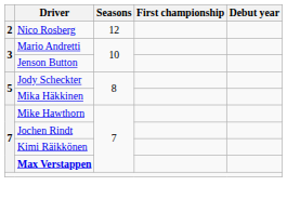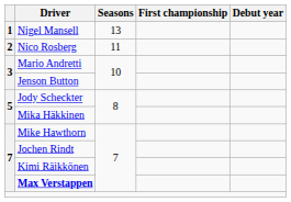 <table class="wikitable" style="text-align:center">
 <tr>
 <th></th>
 <th>Driver</th>
 <th>Seasons</th>
 <th>First championship</th>
 <th>Debut year</th>
 </tr>
 <tr>
+<th>1</th>
+<td align=left> <a href='#'>Nigel Mansell</a></td>
+<td>13</td>
+<td></td>
+<td></td>
+</tr>
+<tr>
 <th>2</th>
 <td align=left> <a href='#'>Nico Rosberg</a></td>
-<td>12</td>
+<td>11</td>
 <td></td>
 <td></td>
 </tr>
 <tr>
 <th rowspan=2>3</th>
 <td align=left> <a href='#'>Mario Andretti</a></td>
 <td rowspan=2>10</td>
 <td></td>
 <td></td>
 </tr>
 <tr>
 <td align=left> <a href='#'>Jenson Button</a></td>
 <td></td>
 <td></td>
 </tr>
 <tr>
 <th rowspan=2>5</th>
 <td align=left> <a href='#'>Jody Scheckter</a></td>
 <td rowspan=2>8</td>
 <td></td>
 <td></td>
 </tr>
 <tr>
 <td align=left> <a href='#'>Mika Häkkinen</a></td>
 <td></td>
 <td></td>
 </tr>
 <tr>
 <th rowspan=4>7</th>
 <td align=left> <a href='#'>Mike Hawthorn</a></td>
 <td rowspan=4>7</td>
 <td></td>
 <td></td>
 </tr>
 <tr>
 <td align=left> <a href='#'>Jochen Rindt</a></td>
 <td></td>
 <td></td>
 </tr>
 <tr>
 <td align=left> <a href='#'>Kimi Räikkönen</a></td>
 <td></td>
 <td></td>
 </tr>
 <tr>
 <td align=left> <strong><a href='#'>Max Verstappen</a></strong></td>
 <td></td>
 <td></td>
 </tr>
 <tr align=center>
 <td colspan=5></td>
 </tr>
 </table>
